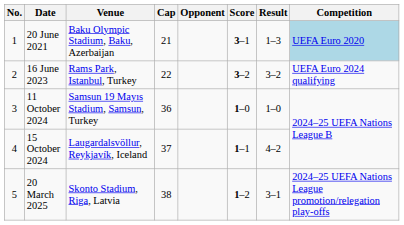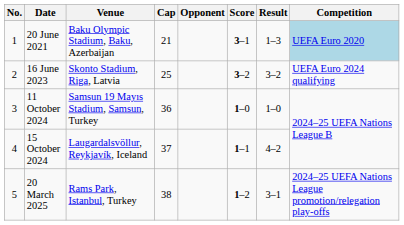 <table class="wikitable sortable">
 <tr>
 <th>No.</th>
 <th>Date</th>
 <th>Venue</th>
 <th>Cap</th>
 <th>Opponent</th>
 <th>Score</th>
 <th>Result</th>
 <th>Competition</th>
 </tr>
 <tr>
 <td align=center>1</td>
 <td>20 June 2021</td>
 <td><a href='#'>Baku Olympic Stadium</a>, <a href='#'>Baku</a>, Azerbaijan</td>
 <td align=center>21</td>
 <td></td>
 <td align=center><strong>3</strong>–1</td>
 <td align=center>1–3</td>
 <td style="background: lightblue;"><a href='#'>UEFA Euro 2020</a></td>
 </tr>
 <tr>
 <td align=center>2</td>
 <td>16 June 2023</td>
-<td><a href='#'>Rams Park</a>, <a href='#'>Istanbul</a>, Turkey</td>
-<td align=center>22</td>
+<td><a href='#'>Skonto Stadium</a>, <a href='#'>Riga</a>, Latvia</td>
+<td align=center>25</td>
 <td></td>
 <td align=center><strong>3</strong>–2</td>
 <td align=center>3–2</td>
 <td><a href='#'>UEFA Euro 2024 qualifying</a></td>
 </tr>
 <tr>
 <td align=center>3</td>
 <td>11 October 2024</td>
 <td><a href='#'>Samsun 19 Mayıs Stadium</a>, <a href='#'>Samsun</a>, Turkey</td>
 <td align=center>36</td>
 <td></td>
 <td align=center><strong>1</strong>–0</td>
 <td align=center>1–0</td>
 <td rowspan=2><a href='#'>2024–25 UEFA Nations League B</a></td>
 </tr>
 <tr>
 <td align=center>4</td>
 <td>15 October 2024</td>
 <td><a href='#'>Laugardalsvöllur</a>, <a href='#'>Reykjavík</a>, Iceland</td>
 <td align="center">37</td>
 <td></td>
 <td align="center"><strong>1</strong>–1</td>
 <td align="center">4–2</td>
 </tr>
 <tr>
 <td align=center>5</td>
 <td>20 March 2025</td>
-<td><a href='#'>Skonto Stadium</a>, <a href='#'>Riga</a>, Latvia</td>
+<td><a href='#'>Rams Park</a>, <a href='#'>Istanbul</a>, Turkey</td>
 <td align=center>38</td>
 <td></td>
 <td align=center><strong>1</strong>–2</td>
 <td align=center>3–1</td>
 <td><a href='#'>2024–25 UEFA Nations League promotion/relegation play-offs</a></td>
 </tr>
 </table>
